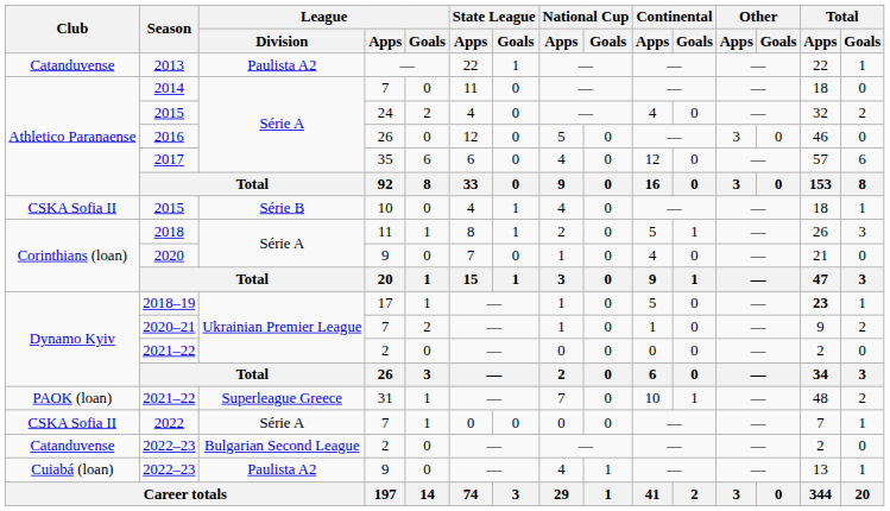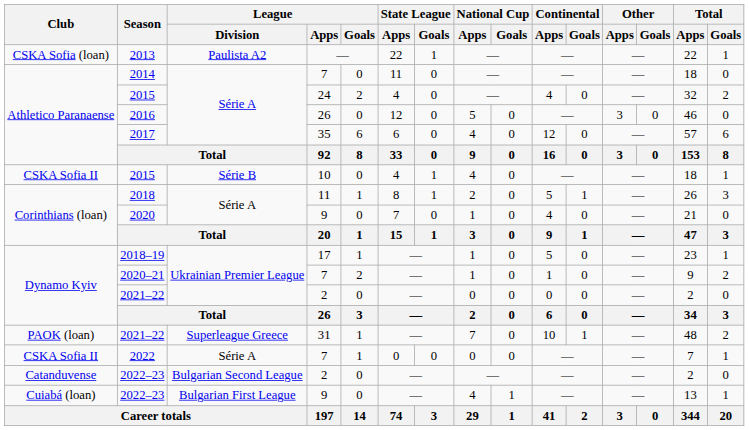 <table class="wikitable" style="text-align: center;">
 <tr>
 <th rowspan="2">Club</th>
 <th rowspan="2">Season</th>
 <th colspan="3">League</th>
 <th colspan="2">State League</th>
 <th colspan="2">National Cup</th>
 <th colspan="2">Continental</th>
 <th colspan="2">Other</th>
 <th colspan="2">Total</th>
 </tr>
 <tr>
 <th>Division</th>
 <th>Apps</th>
 <th>Goals</th>
 <th>Apps</th>
 <th>Goals</th>
 <th>Apps</th>
 <th>Goals</th>
 <th>Apps</th>
 <th>Goals</th>
 <th>Apps</th>
 <th>Goals</th>
 <th>Apps</th>
 <th>Goals</th>
 </tr>
 <tr>
-<td><a href='#'>Catanduvense</a></td>
+<td><a href='#'>CSKA Sofia</a> (loan)</td>
 <td><a href='#'>2013</a></td>
 <td><a href='#'>Paulista A2</a></td>
 <td colspan="2">—</td>
 <td>22</td>
 <td>1</td>
 <td colspan="2">—</td>
 <td colspan="2">—</td>
 <td colspan="2">—</td>
 <td>22</td>
 <td>1</td>
 </tr>
 <tr>
 <td rowspan="5"><a href='#'>Athletico Paranaense</a></td>
 <td><a href='#'>2014</a></td>
 <td rowspan="4"><a href='#'>Série A</a></td>
 <td>7</td>
 <td>0</td>
 <td>11</td>
 <td>0</td>
 <td colspan="2">—</td>
 <td colspan="2">—</td>
 <td colspan="2">—</td>
 <td>18</td>
 <td>0</td>
 </tr>
 <tr>
 <td><a href='#'>2015</a></td>
 <td>24</td>
 <td>2</td>
 <td>4</td>
 <td>0</td>
 <td colspan="2">—</td>
 <td>4</td>
 <td>0</td>
 <td colspan="2">—</td>
 <td>32</td>
 <td>2</td>
 </tr>
 <tr>
 <td><a href='#'>2016</a></td>
 <td>26</td>
 <td>0</td>
 <td>12</td>
 <td>0</td>
 <td>5</td>
 <td>0</td>
 <td colspan="2">—</td>
 <td>3</td>
 <td>0</td>
 <td>46</td>
 <td>0</td>
 </tr>
 <tr>
 <td><a href='#'>2017</a></td>
 <td>35</td>
 <td>6</td>
 <td>6</td>
 <td>0</td>
 <td>4</td>
 <td>0</td>
 <td>12</td>
 <td>0</td>
 <td colspan="2">—</td>
 <td>57</td>
 <td>6</td>
 </tr>
 <tr>
 <th colspan="2">Total</th>
 <th>92</th>
 <th>8</th>
 <th>33</th>
 <th>0</th>
 <th>9</th>
 <th>0</th>
 <th>16</th>
 <th>0</th>
 <th>3</th>
 <th>0</th>
 <th>153</th>
 <th>8</th>
 </tr>
 <tr>
 <td><a href='#'>CSKA Sofia II</a></td>
 <td><a href='#'>2015</a></td>
 <td><a href='#'>Série B</a></td>
 <td>10</td>
 <td>0</td>
 <td>4</td>
 <td>1</td>
 <td>4</td>
 <td>0</td>
 <td colspan="2">—</td>
 <td colspan="2">—</td>
 <td>18</td>
 <td>1</td>
 </tr>
 <tr>
 <td rowspan="3"><a href='#'>Corinthians</a> (loan)</td>
 <td><a href='#'>2018</a></td>
 <td rowspan="2">Série A</td>
 <td>11</td>
 <td>1</td>
 <td>8</td>
 <td>1</td>
 <td>2</td>
 <td>0</td>
 <td>5</td>
 <td>1</td>
 <td colspan="2">—</td>
 <td>26</td>
 <td>3</td>
 </tr>
 <tr>
 <td><a href='#'>2020</a></td>
 <td>9</td>
 <td>0</td>
 <td>7</td>
 <td>0</td>
 <td>1</td>
 <td>0</td>
 <td>4</td>
 <td>0</td>
 <td colspan="2">—</td>
 <td>21</td>
 <td>0</td>
 </tr>
 <tr>
 <th colspan="2">Total</th>
 <th>20</th>
 <th>1</th>
 <th>15</th>
 <th>1</th>
 <th>3</th>
 <th>0</th>
 <th>9</th>
 <th>1</th>
 <th colspan="2">—</th>
 <th>47</th>
 <th>3</th>
 </tr>
 <tr>
 <td rowspan="4"><a href='#'>Dynamo Kyiv</a></td>
 <td><a href='#'>2018–19</a></td>
 <td rowspan="3"><a href='#'>Ukrainian Premier League</a></td>
 <td>17</td>
 <td>1</td>
 <td colspan="2">—</td>
 <td>1</td>
 <td>0</td>
 <td>5</td>
 <td>0</td>
 <td colspan="2">—</td>
-<td><strong>23</strong></td>
+<td>23</td>
 <td>1</td>
 </tr>
 <tr>
 <td><a href='#'>2020–21</a></td>
 <td>7</td>
 <td>2</td>
 <td colspan="2">—</td>
 <td>1</td>
 <td>0</td>
 <td>1</td>
 <td>0</td>
 <td colspan="2">—</td>
 <td>9</td>
 <td>2</td>
 </tr>
 <tr>
 <td><a href='#'>2021–22</a></td>
 <td>2</td>
 <td>0</td>
 <td colspan="2">—</td>
 <td>0</td>
 <td>0</td>
 <td>0</td>
 <td>0</td>
 <td colspan="2">—</td>
 <td>2</td>
 <td>0</td>
 </tr>
 <tr>
 <th colspan="2">Total</th>
 <th>26</th>
 <th>3</th>
 <th colspan="2">—</th>
 <th>2</th>
 <th>0</th>
 <th>6</th>
 <th>0</th>
 <th colspan="2">—</th>
 <th>34</th>
 <th>3</th>
 </tr>
 <tr>
 <td><a href='#'>PAOK</a> (loan)</td>
 <td><a href='#'>2021–22</a></td>
 <td><a href='#'>Superleague Greece</a></td>
 <td>31</td>
 <td>1</td>
 <td colspan="2">—</td>
 <td>7</td>
 <td>0</td>
 <td>10</td>
 <td>1</td>
 <td colspan="2">—</td>
 <td>48</td>
 <td>2</td>
 </tr>
 <tr>
 <td><a href='#'>CSKA Sofia II</a></td>
 <td><a href='#'>2022</a></td>
 <td>Série A</td>
 <td>7</td>
 <td>1</td>
 <td>0</td>
 <td>0</td>
 <td>0</td>
 <td>0</td>
 <td colspan="2">—</td>
 <td colspan="2">—</td>
 <td>7</td>
 <td>1</td>
 </tr>
 <tr>
 <td><a href='#'>Catanduvense</a></td>
 <td><a href='#'>2022–23</a></td>
 <td><a href='#'>Bulgarian Second League</a></td>
 <td>2</td>
 <td>0</td>
 <td colspan="2">—</td>
 <td colspan="2">—</td>
 <td colspan="2">—</td>
 <td colspan="2">—</td>
 <td>2</td>
 <td>0</td>
 </tr>
 <tr>
 <td><a href='#'>Cuiabá</a> (loan)</td>
 <td><a href='#'>2022–23</a></td>
-<td><a href='#'>Paulista A2</a></td>
+<td><a href='#'>Bulgarian First League</a></td>
 <td>9</td>
 <td>0</td>
 <td colspan="2">—</td>
 <td>4</td>
 <td>1</td>
 <td colspan="2">—</td>
 <td colspan="2">—</td>
 <td>13</td>
 <td>1</td>
 </tr>
 <tr>
 <th colspan="3">Career totals</th>
 <th>197</th>
 <th>14</th>
 <th>74</th>
 <th>3</th>
 <th>29</th>
 <th>1</th>
 <th>41</th>
 <th>2</th>
 <th>3</th>
 <th>0</th>
 <th>344</th>
 <th>20</th>
 </tr>
 </table>
